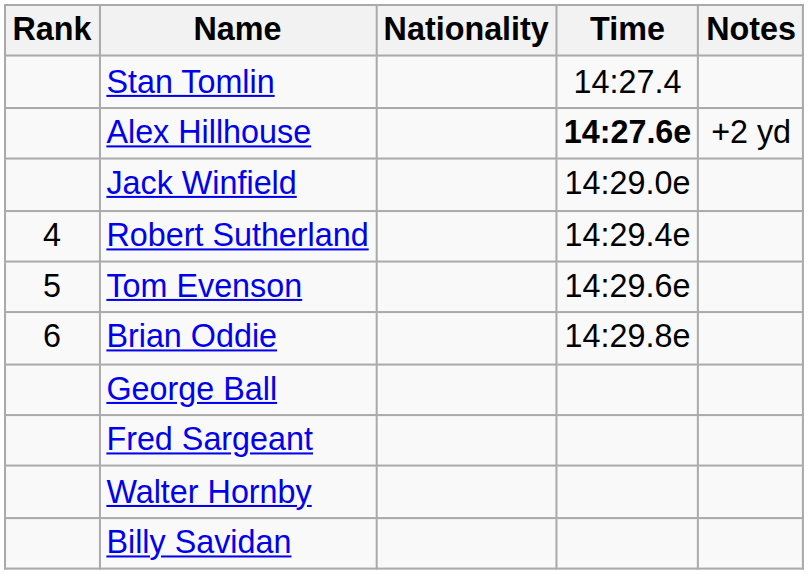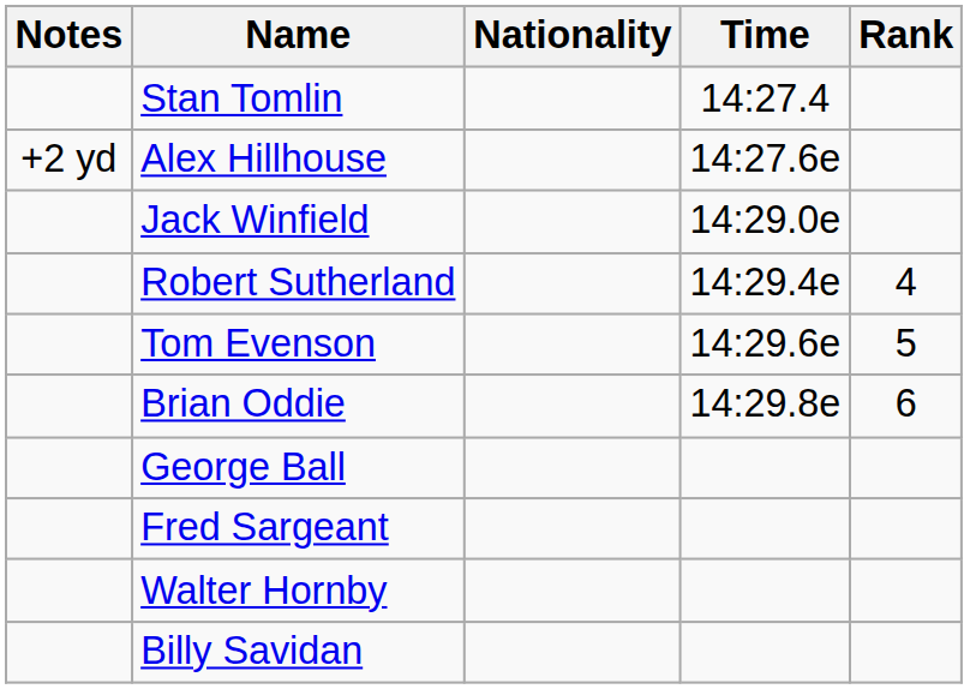 <table class="wikitable sortable" style=" text-align:center">
 <tr>
-<th>Rank</th>
+<th>Notes</th>
 <th>Name</th>
 <th>Nationality</th>
 <th>Time</th>
-<th>Notes</th>
+<th>Rank</th>
 </tr>
 <tr>
 <td></td>
 <td align=left><a href='#'>Stan Tomlin</a></td>
 <td align=left></td>
 <td>14:27.4</td>
 <td></td>
 </tr>
 <tr>
-<td></td>
+<td>+2 yd</td>
 <td align=left><a href='#'>Alex Hillhouse</a></td>
 <td align=left></td>
-<td><strong>14:27.6e</strong></td>
-<td>+2 yd</td>
+<td>14:27.6e</td>
+<td></td>
 </tr>
 <tr>
 <td></td>
 <td align=left><a href='#'>Jack Winfield</a></td>
 <td align=left></td>
 <td>14:29.0e</td>
 <td></td>
 </tr>
 <tr>
-<td>4</td>
+<td></td>
 <td align=left><a href='#'>Robert Sutherland</a></td>
 <td align=left></td>
 <td>14:29.4e</td>
-<td></td>
+<td>4</td>
 </tr>
 <tr>
-<td>5</td>
+<td></td>
 <td align=left><a href='#'>Tom Evenson</a></td>
 <td align=left></td>
 <td>14:29.6e</td>
-<td></td>
+<td>5</td>
 </tr>
 <tr>
-<td>6</td>
+<td></td>
 <td align=left><a href='#'>Brian Oddie</a></td>
 <td align=left></td>
 <td>14:29.8e</td>
-<td></td>
+<td>6</td>
 </tr>
 <tr>
 <td></td>
 <td align=left><a href='#'>George Ball</a></td>
 <td align=left></td>
 <td></td>
 <td></td>
 </tr>
 <tr>
 <td></td>
 <td align=left><a href='#'>Fred Sargeant</a></td>
 <td align=left></td>
 <td></td>
 <td></td>
 </tr>
 <tr>
 <td></td>
 <td align=left><a href='#'>Walter Hornby</a></td>
 <td align=left></td>
 <td></td>
 <td></td>
 </tr>
 <tr>
 <td></td>
 <td align=left><a href='#'>Billy Savidan</a></td>
 <td align=left></td>
 <td></td>
 <td></td>
 </tr>
 </table>
